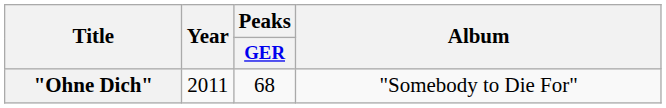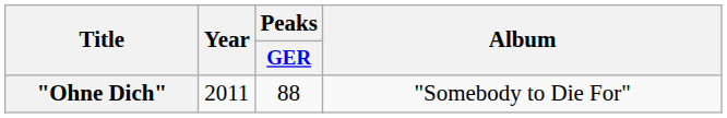 <table class="wikitable plainrowheaders" style="text-align:center;">
 <tr>
 <th scope="col" rowspan="2" style="width:8em;">Title</th>
 <th scope="col" rowspan="2">Year</th>
 <th scope="col">Peaks</th>
 <th scope="col" rowspan="2" style="width:17em;">Album</th>
 </tr>
 <tr>
 <th style="width:2.5em;font-size:90%;"><a href='#'>GER</a><br></th>
 </tr>
 <tr>
 <th scope="row">"Ohne Dich"</th>
 <td>2011</td>
-<td>68</td>
+<td>88</td>
 <td>"Somebody to Die For" </td>
 </tr>
 </table>
